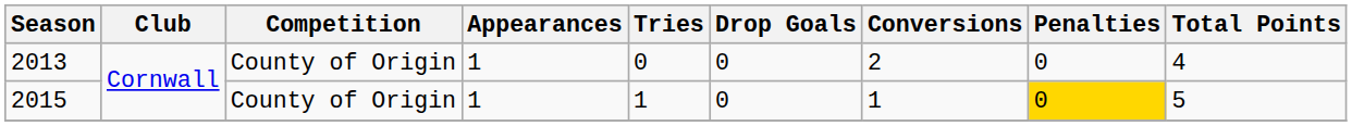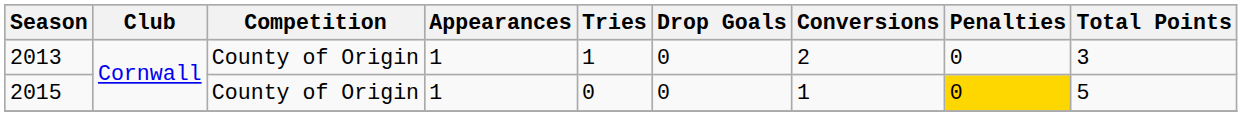 <table class="wikitable sortable">
 <tr>
 <th>Season</th>
 <th>Club</th>
 <th>Competition</th>
 <th>Appearances</th>
 <th>Tries</th>
 <th>Drop Goals</th>
 <th>Conversions</th>
 <th>Penalties</th>
 <th>Total Points</th>
 </tr>
 <tr>
 <td>2013</td>
 <td rowspan=2 align=left><a href='#'>Cornwall</a></td>
 <td>County of Origin</td>
 <td>1</td>
-<td>0</td>
+<td>1</td>
 <td>0</td>
 <td>2</td>
 <td>0</td>
-<td>4</td>
+<td>3</td>
 </tr>
 <tr>
 <td>2015</td>
 <td>County of Origin</td>
 <td>1</td>
-<td>1</td>
+<td>0</td>
 <td>0</td>
 <td>1</td>
 <td style="background: gold;">0</td>
 <td>5</td>
 </tr>
 <tr>
 </tr>
 </table>
